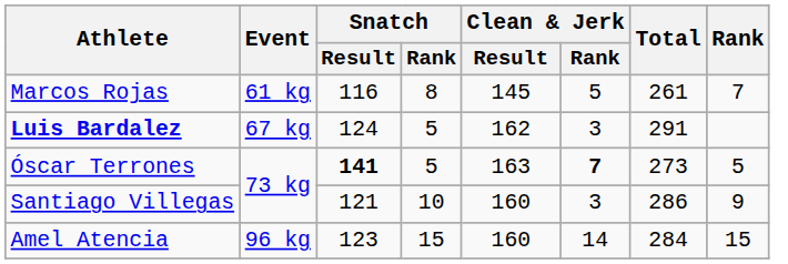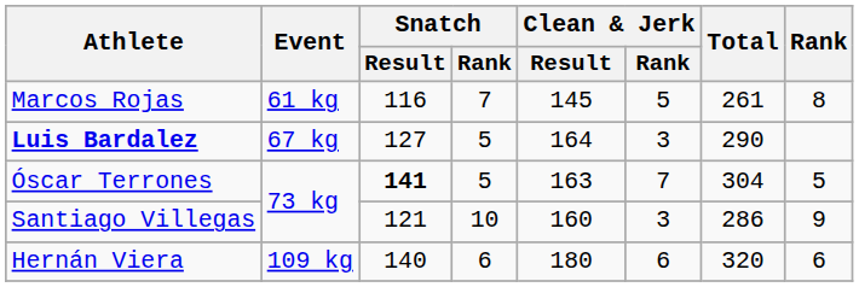 <table class="wikitable" style="font-size:90%">
 <tr>
 <th rowspan=2>Athlete</th>
 <th rowspan=2>Event</th>
 <th colspan="2">Snatch</th>
 <th colspan="2">Clean & Jerk</th>
 <th rowspan="2">Total</th>
 <th rowspan="2">Rank</th>
 </tr>
 <tr style="font-size:95%">
 <th>Result</th>
 <th>Rank</th>
 <th>Result</th>
 <th>Rank</th>
 </tr>
 <tr align=center>
 <td align=left><a href='#'>Marcos Rojas</a></td>
 <td align=left><a href='#'>61 kg</a></td>
 <td>116</td>
-<td>8</td>
+<td>7</td>
 <td>145</td>
 <td>5</td>
 <td>261</td>
-<td>7</td>
+<td>8</td>
 </tr>
 <tr align=center>
 <td align=left><strong><a href='#'>Luis Bardalez</a></strong></td>
 <td align=left><a href='#'>67 kg</a></td>
-<td>124</td>
+<td>127</td>
 <td>5</td>
-<td>162</td>
+<td>164</td>
 <td>3</td>
-<td>291</td>
+<td>290</td>
 <td></td>
 </tr>
 <tr align=center>
 <td align=left><a href='#'>Óscar Terrones</a></td>
 <td align=left rowspan=2><a href='#'>73 kg</a></td>
 <td><strong>141</strong></td>
 <td>5</td>
 <td>163</td>
-<td><strong>7</strong></td>
-<td>273</td>
+<td>7</td>
+<td>304</td>
 <td>5</td>
 </tr>
 <tr align=center>
 <td align=left><a href='#'>Santiago Villegas</a></td>
 <td>121</td>
 <td>10</td>
 <td>160</td>
 <td>3</td>
 <td>286</td>
 <td>9</td>
 </tr>
 <tr align=center>
-<td align=left><a href='#'>Amel Atencia</a></td>
-<td align=left><a href='#'>96 kg</a></td>
-<td>123</td>
-<td>15</td>
-<td>160</td>
-<td>14</td>
-<td>284</td>
-<td>15</td>
+<td align=left><a href='#'>Hernán Viera</a></td>
+<td align=left><a href='#'>109 kg</a></td>
+<td>140</td>
+<td>6</td>
+<td>180</td>
+<td>6</td>
+<td>320</td>
+<td>6</td>
 </tr>
 </table>
